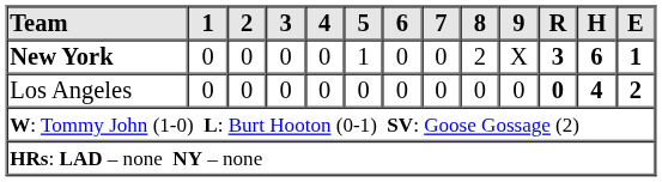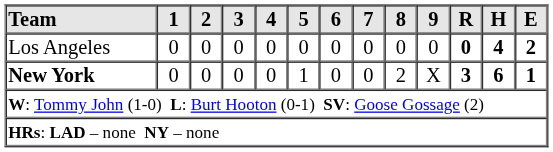 <table border=1 cellspacing=0 width=425 style="margin-left:3em;">
 <tr style="text-align:center; background-color:#e6e6e6;">
 <th style="text-align:left" width=28%>Team</th>
 <th width=6%>1</th>
 <th width=6%>2</th>
 <th width=6%>3</th>
 <th width=6%>4</th>
 <th width=6%>5</th>
 <th width=6%>6</th>
 <th width=6%>7</th>
 <th width=6%>8</th>
 <th width=6%>9</th>
 <th width=6%>R</th>
 <th width=6%>H</th>
 <th width=6%>E</th>
 </tr>
 <tr style="text-align:center;">
+<td style="text-align:left">Los Angeles</td>
+<td>0</td>
+<td>0</td>
+<td>0</td>
+<td>0</td>
+<td>0</td>
+<td>0</td>
+<td>0</td>
+<td>0</td>
+<td>0</td>
+<td><strong>0</strong></td>
+<td><strong>4</strong></td>
+<td><strong>2</strong></td>
+</tr>
+<tr style="text-align:center;">
 <td style="text-align:left"><strong>New York</strong></td>
 <td>0</td>
 <td>0</td>
 <td>0</td>
 <td>0</td>
 <td>1</td>
 <td>0</td>
 <td>0</td>
 <td>2</td>
 <td>X</td>
 <td><strong>3</strong></td>
 <td><strong>6</strong></td>
 <td><strong>1</strong></td>
 </tr>
-<tr style="text-align:center;">
-<td style="text-align:left">Los Angeles</td>
-<td>0</td>
-<td>0</td>
-<td>0</td>
-<td>0</td>
-<td>0</td>
-<td>0</td>
-<td>0</td>
-<td>0</td>
-<td>0</td>
-<td><strong>0</strong></td>
-<td><strong>4</strong></td>
-<td><strong>2</strong></td>
-</tr>
 <tr style="text-align:left;">
 <td colspan=13><small><strong>W</strong>: <a href='#'>Tommy John</a> (1-0)  <strong>L</strong>: <a href='#'>Burt Hooton</a> (0-1)  <strong>SV</strong>: <a href='#'>Goose Gossage</a> (2)</small></td>
 </tr>
 <tr style="text-align:left;">
 <td colspan=13><small><strong>HRs</strong>: <strong>LAD</strong> – none  <strong>NY</strong> – none</small></td>
 </tr>
 <tr style="text-align:left;">
 </tr>
 </table>
